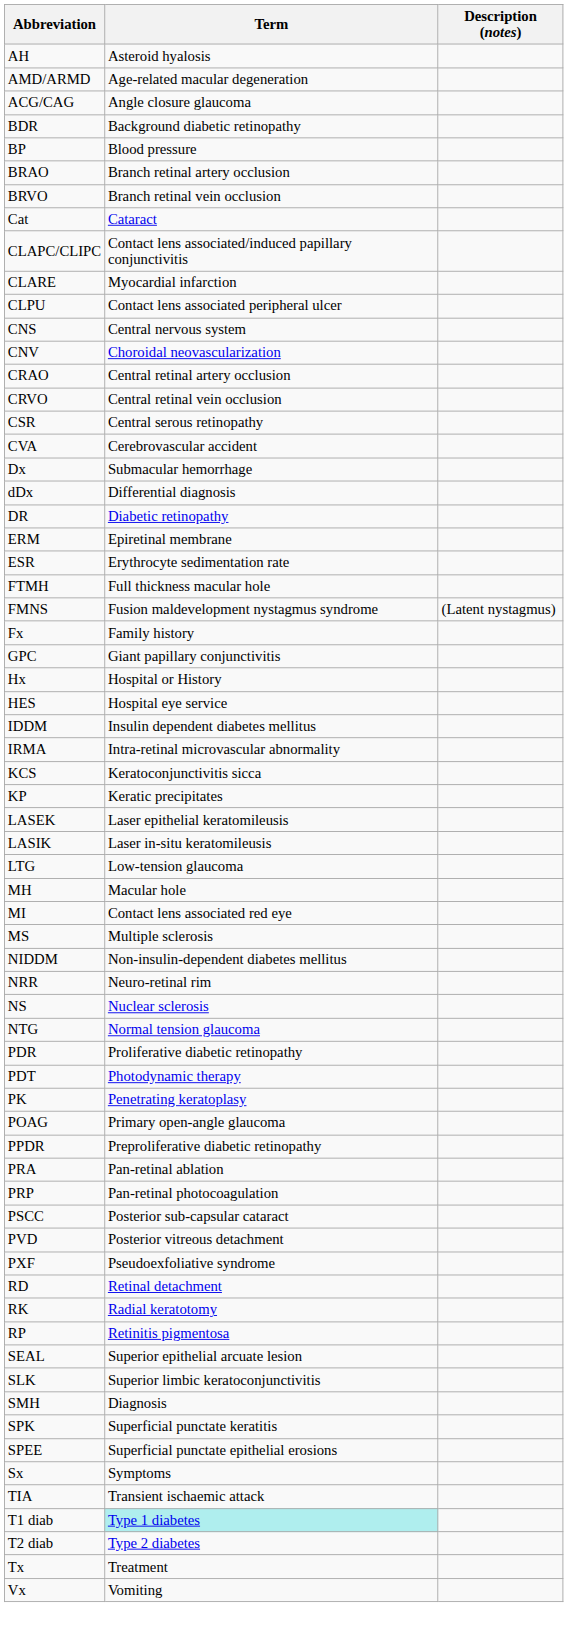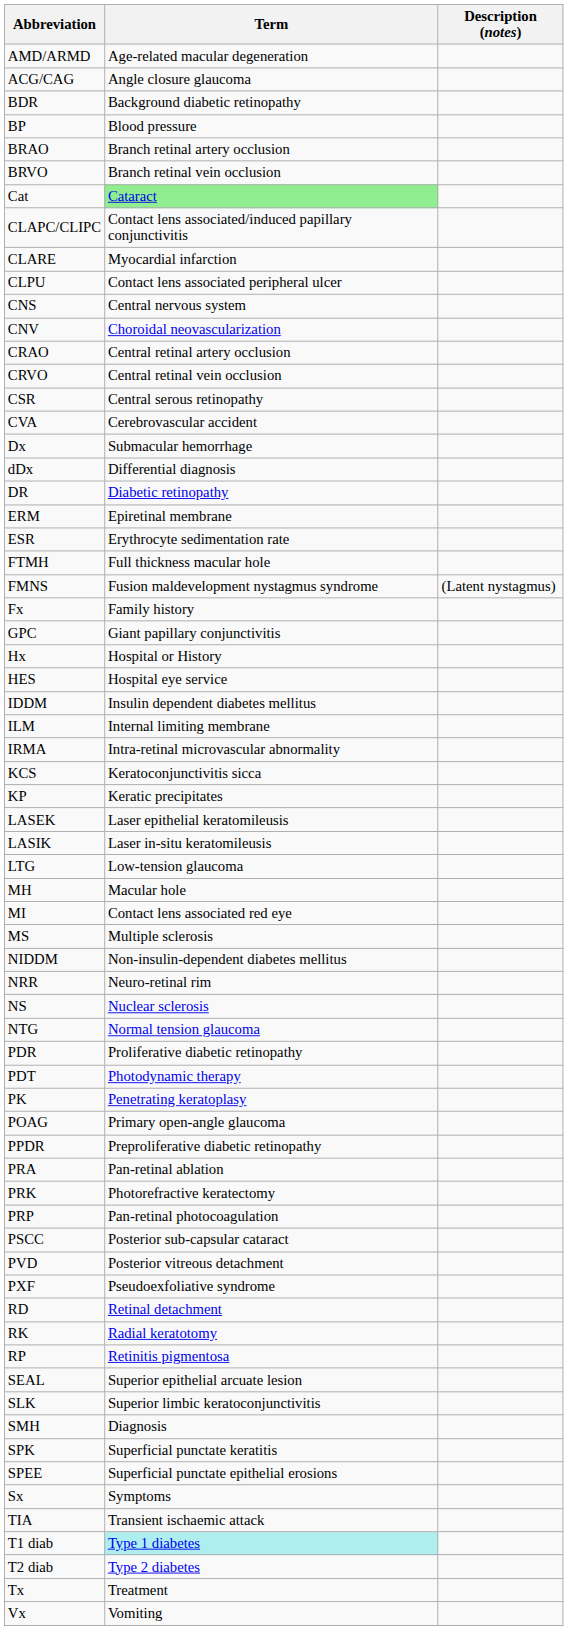 <table class="wikitable">
 <tr>
 <th>Abbreviation</th>
 <th>Term</th>
 <th>Description (<em>notes</em>)</th>
-</tr>
-<tr>
-<td>AH</td>
-<td>Asteroid hyalosis</td>
-<td></td>
 </tr>
 <tr>
 <td>AMD/ARMD</td>
 <td>Age-related macular degeneration</td>
 <td></td>
 </tr>
 <tr>
 <td>ACG/CAG</td>
 <td>Angle closure glaucoma</td>
 <td></td>
 </tr>
 <tr>
 <td>BDR</td>
 <td>Background diabetic retinopathy</td>
 <td></td>
 </tr>
 <tr>
 <td>BP</td>
 <td>Blood pressure</td>
 <td></td>
 </tr>
 <tr>
 <td>BRAO</td>
 <td>Branch retinal artery occlusion</td>
 <td></td>
 </tr>
 <tr>
 <td>BRVO</td>
 <td>Branch retinal vein occlusion</td>
 <td></td>
 </tr>
 <tr>
 <td>Cat</td>
-<td><a href='#'>Cataract</a></td>
+<td style="background: lightgreen;"><a href='#'>Cataract</a></td>
 <td></td>
 </tr>
 <tr>
 <td>CLAPC/CLIPC</td>
 <td>Contact lens associated/induced papillary conjunctivitis</td>
 <td></td>
 </tr>
 <tr>
 <td>CLARE</td>
 <td>Myocardial infarction</td>
 <td></td>
 </tr>
 <tr>
 <td>CLPU</td>
 <td>Contact lens associated peripheral ulcer</td>
 <td></td>
 </tr>
 <tr>
 <td>CNS</td>
 <td>Central nervous system</td>
 <td></td>
 </tr>
 <tr>
 <td>CNV</td>
 <td><a href='#'>Choroidal neovascularization</a></td>
 <td></td>
 </tr>
 <tr>
 <td>CRAO</td>
 <td>Central retinal artery occlusion</td>
 <td></td>
 </tr>
 <tr>
 <td>CRVO</td>
 <td>Central retinal vein occlusion</td>
 <td></td>
 </tr>
 <tr>
 <td>CSR</td>
 <td>Central serous retinopathy</td>
 <td></td>
 </tr>
 <tr>
 <td>CVA</td>
 <td>Cerebrovascular accident</td>
 <td></td>
 </tr>
 <tr>
 <td>Dx</td>
 <td>Submacular hemorrhage</td>
 <td></td>
 </tr>
 <tr>
 <td>dDx</td>
 <td>Differential diagnosis</td>
 <td></td>
 </tr>
 <tr>
 <td>DR</td>
 <td><a href='#'>Diabetic retinopathy</a></td>
 <td></td>
 </tr>
 <tr>
 <td>ERM</td>
 <td>Epiretinal membrane</td>
 <td></td>
 </tr>
 <tr>
 <td>ESR</td>
 <td>Erythrocyte sedimentation rate</td>
 <td></td>
 </tr>
 <tr>
 <td>FTMH</td>
 <td>Full thickness macular hole</td>
 <td></td>
 </tr>
 <tr>
 <td>FMNS</td>
 <td>Fusion maldevelopment nystagmus syndrome</td>
 <td>(Latent nystagmus)</td>
 </tr>
 <tr>
 <td>Fx</td>
 <td>Family history</td>
 <td></td>
 </tr>
 <tr>
 <td>GPC</td>
 <td>Giant papillary conjunctivitis</td>
 <td></td>
 </tr>
 <tr>
 <td>Hx</td>
 <td>Hospital or History</td>
 <td></td>
 </tr>
 <tr>
 <td>HES</td>
 <td>Hospital eye service</td>
 <td></td>
 </tr>
 <tr>
 <td>IDDM</td>
 <td>Insulin dependent diabetes mellitus</td>
 <td></td>
 </tr>
 <tr>
+<td>ILM</td>
+<td>Internal limiting membrane</td>
+<td></td>
+</tr>
+<tr>
 <td>IRMA</td>
 <td>Intra-retinal microvascular abnormality</td>
 <td></td>
 </tr>
 <tr>
 <td>KCS</td>
 <td>Keratoconjunctivitis sicca</td>
 <td></td>
 </tr>
 <tr>
 <td>KP</td>
 <td>Keratic precipitates</td>
 <td></td>
 </tr>
 <tr>
 <td>LASEK</td>
 <td>Laser epithelial keratomileusis</td>
 <td></td>
 </tr>
 <tr>
 <td>LASIK</td>
 <td>Laser in-situ keratomileusis</td>
 <td></td>
 </tr>
 <tr>
 <td>LTG</td>
 <td>Low-tension glaucoma</td>
 <td></td>
 </tr>
 <tr>
 <td>MH</td>
 <td>Macular hole</td>
 <td></td>
 </tr>
 <tr>
 <td>MI</td>
 <td>Contact lens associated red eye</td>
 <td></td>
 </tr>
 <tr>
 <td>MS</td>
 <td>Multiple sclerosis</td>
 <td></td>
 </tr>
 <tr>
 <td>NIDDM</td>
 <td>Non-insulin-dependent diabetes mellitus</td>
 <td></td>
 </tr>
 <tr>
 <td>NRR</td>
 <td>Neuro-retinal rim</td>
 <td></td>
 </tr>
 <tr>
 <td>NS</td>
 <td><a href='#'>Nuclear sclerosis</a></td>
 <td></td>
 </tr>
 <tr>
 <td>NTG</td>
 <td><a href='#'>Normal tension glaucoma</a></td>
 <td></td>
 </tr>
 <tr>
 <td>PDR</td>
 <td>Proliferative diabetic retinopathy</td>
 <td></td>
 </tr>
 <tr>
 <td>PDT</td>
 <td><a href='#'>Photodynamic therapy</a></td>
 <td></td>
 </tr>
 <tr>
 <td>PK</td>
 <td><a href='#'>Penetrating keratoplasy</a></td>
 <td></td>
 </tr>
 <tr>
 <td>POAG</td>
 <td>Primary open-angle glaucoma</td>
 <td></td>
 </tr>
 <tr>
 <td>PPDR</td>
 <td>Preproliferative diabetic retinopathy</td>
 <td></td>
 </tr>
 <tr>
 <td>PRA</td>
 <td>Pan-retinal ablation</td>
 <td></td>
 </tr>
 <tr>
+<td>PRK</td>
+<td>Photorefractive keratectomy</td>
+<td></td>
+</tr>
+<tr>
 <td>PRP</td>
 <td>Pan-retinal photocoagulation</td>
 <td></td>
 </tr>
 <tr>
 <td>PSCC</td>
 <td>Posterior sub-capsular cataract</td>
 <td></td>
 </tr>
 <tr>
 <td>PVD</td>
 <td>Posterior vitreous detachment</td>
 <td></td>
 </tr>
 <tr>
 <td>PXF</td>
 <td>Pseudoexfoliative syndrome</td>
 <td></td>
 </tr>
 <tr>
 <td>RD</td>
 <td><a href='#'>Retinal detachment</a></td>
 <td></td>
 </tr>
 <tr>
 <td>RK</td>
 <td><a href='#'>Radial keratotomy</a></td>
 <td></td>
 </tr>
 <tr>
 <td>RP</td>
 <td><a href='#'>Retinitis pigmentosa</a></td>
 <td></td>
 </tr>
 <tr>
 <td>SEAL</td>
 <td>Superior epithelial arcuate lesion</td>
 <td></td>
 </tr>
 <tr>
 <td>SLK</td>
 <td>Superior limbic keratoconjunctivitis</td>
 <td></td>
 </tr>
 <tr>
 <td>SMH</td>
 <td>Diagnosis</td>
 <td></td>
 </tr>
 <tr>
 <td>SPK</td>
 <td>Superficial punctate keratitis</td>
 <td></td>
 </tr>
 <tr>
 <td>SPEE</td>
 <td>Superficial punctate epithelial erosions</td>
 <td></td>
 </tr>
 <tr>
 <td>Sx</td>
 <td>Symptoms</td>
 <td></td>
 </tr>
 <tr>
 <td>TIA</td>
 <td>Transient ischaemic attack</td>
 <td></td>
 </tr>
 <tr>
 <td>T1 diab</td>
 <td style="background: paleturquoise;"><a href='#'>Type 1 diabetes</a></td>
 <td></td>
 </tr>
 <tr>
 <td>T2 diab</td>
 <td><a href='#'>Type 2 diabetes</a></td>
 <td></td>
 </tr>
 <tr>
 <td>Tx</td>
 <td>Treatment</td>
 <td></td>
 </tr>
 <tr>
 <td>Vx</td>
 <td>Vomiting</td>
 <td></td>
 </tr>
 </table>
